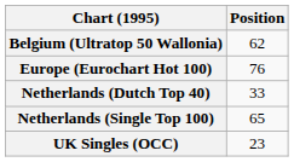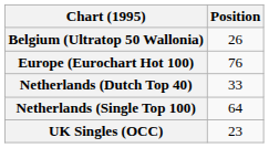 <table class="wikitable sortable plainrowheaders" style="text-align:center">
 <tr>
 <th>Chart (1995)</th>
 <th>Position</th>
 </tr>
 <tr>
 <th scope="row">Belgium (Ultratop 50 Wallonia)</th>
-<td>62</td>
+<td>26</td>
 </tr>
 <tr>
 <th scope="row">Europe (Eurochart Hot 100)</th>
 <td>76</td>
 </tr>
 <tr>
 <th scope="row">Netherlands (Dutch Top 40)</th>
 <td>33</td>
 </tr>
 <tr>
 <th scope="row">Netherlands (Single Top 100)</th>
-<td>65</td>
+<td>64</td>
 </tr>
 <tr>
 <th scope="row">UK Singles (OCC)</th>
 <td>23</td>
 </tr>
 </table>
